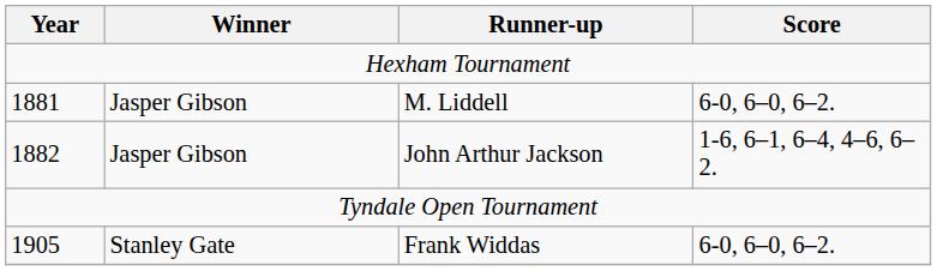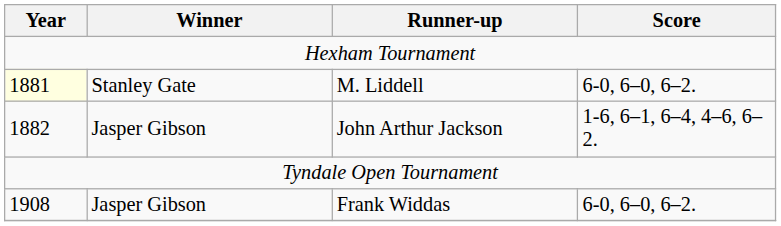 <table class="wikitable">
 <tr>
 <th style="width:60px;">Year</th>
 <th style="width:200px;">Winner</th>
 <th style="width:200px;">Runner-up</th>
 <th style="width:160px;">Score</th>
 </tr>
 <tr>
 <td colspan=4 align=center><em>Hexham Tournament</em></td>
 </tr>
 <tr>
-<td>1881</td>
-<td> Jasper Gibson</td>
+<td style="background: lightyellow;">1881</td>
+<td> Stanley Gate</td>
 <td>  M. Liddell</td>
 <td>6-0, 6–0, 6–2.</td>
 </tr>
 <tr>
 <td>1882</td>
 <td> Jasper Gibson</td>
 <td> John Arthur Jackson</td>
 <td>1-6, 6–1, 6–4, 4–6, 6–2.</td>
 </tr>
 <tr>
 <td colspan=4 align=center><em>Tyndale Open Tournament</em></td>
 </tr>
 <tr>
-<td>1905</td>
-<td> Stanley Gate</td>
+<td>1908</td>
+<td> Jasper Gibson</td>
 <td> Frank Widdas</td>
 <td>6-0, 6–0, 6–2.</td>
 </tr>
 <tr>
 </tr>
 </table>
